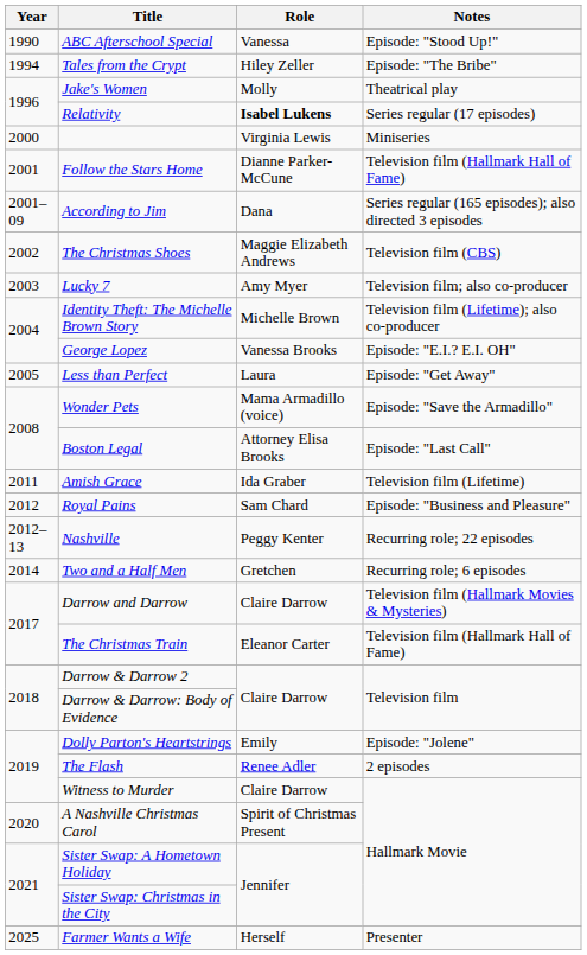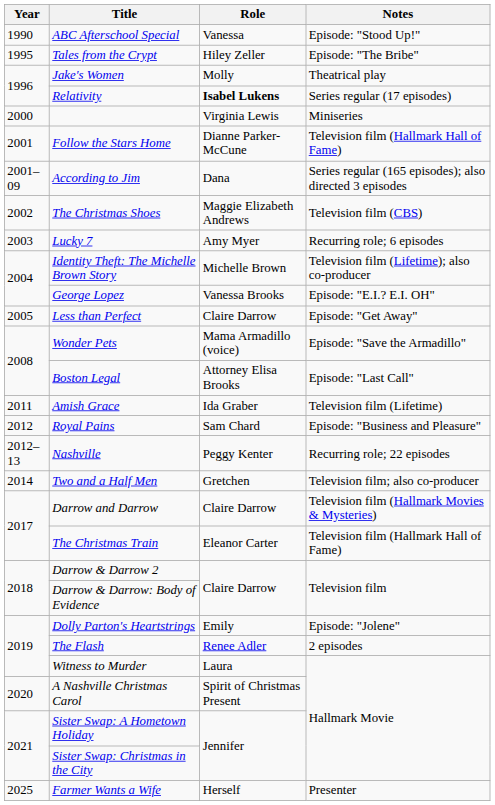 <table class="wikitable sortable">
 <tr>
 <th>Year</th>
 <th>Title</th>
 <th>Role</th>
 <th class="unsortable">Notes</th>
 </tr>
 <tr>
 <td>1990</td>
 <td><em><a href='#'>ABC Afterschool Special</a></em></td>
 <td>Vanessa</td>
 <td>Episode: "Stood Up!"</td>
 </tr>
 <tr>
-<td>1994</td>
+<td>1995</td>
 <td><em><a href='#'>Tales from the Crypt</a></em></td>
 <td>Hiley Zeller</td>
 <td>Episode: "The Bribe"</td>
 </tr>
 <tr>
 <td rowspan="2">1996</td>
 <td><em><a href='#'>Jake's Women</a></em></td>
 <td>Molly</td>
 <td>Theatrical play</td>
 </tr>
 <tr>
 <td><em><a href='#'>Relativity</a></em></td>
 <td><strong>Isabel Lukens</strong></td>
 <td>Series regular (17 episodes)</td>
 </tr>
 <tr>
 <td>2000</td>
 <td><em></em></td>
 <td>Virginia Lewis</td>
 <td>Miniseries</td>
 </tr>
 <tr>
 <td>2001</td>
 <td><em><a href='#'>Follow the Stars Home</a></em></td>
 <td>Dianne Parker- McCune</td>
 <td>Television film (<a href='#'>Hallmark Hall of Fame</a>)</td>
 </tr>
 <tr>
 <td>2001–09</td>
 <td><em><a href='#'>According to Jim</a></em></td>
 <td>Dana</td>
 <td>Series regular (165 episodes); also directed 3 episodes</td>
 </tr>
 <tr>
 <td>2002</td>
 <td><em><a href='#'>The Christmas Shoes</a></em></td>
 <td>Maggie Elizabeth Andrews</td>
 <td>Television film (<a href='#'>CBS</a>)</td>
 </tr>
 <tr>
 <td>2003</td>
 <td><em><a href='#'>Lucky 7</a></em></td>
 <td>Amy Myer</td>
-<td>Television film; also co-producer</td>
+<td>Recurring role; 6 episodes</td>
 </tr>
 <tr>
 <td rowspan="2">2004</td>
 <td><em><a href='#'>Identity Theft: The Michelle Brown Story</a></em></td>
 <td>Michelle Brown</td>
 <td>Television film (<a href='#'>Lifetime</a>); also co-producer</td>
 </tr>
 <tr>
 <td><em><a href='#'>George Lopez</a></em></td>
 <td>Vanessa Brooks</td>
 <td>Episode: "E.I.? E.I. OH"</td>
 </tr>
 <tr>
 <td>2005</td>
 <td><em><a href='#'>Less than Perfect</a></em></td>
-<td>Laura</td>
+<td>Claire Darrow</td>
 <td>Episode: "Get Away"</td>
 </tr>
 <tr>
 <td rowspan="2">2008</td>
 <td><em><a href='#'>Wonder Pets</a></em></td>
 <td>Mama Armadillo (voice)</td>
 <td>Episode: "Save the Armadillo"</td>
 </tr>
 <tr>
 <td><em><a href='#'>Boston Legal</a></em></td>
 <td>Attorney Elisa Brooks</td>
 <td>Episode: "Last Call"</td>
 </tr>
 <tr>
 <td>2011</td>
 <td><em><a href='#'>Amish Grace</a></em></td>
 <td>Ida Graber</td>
 <td>Television film (Lifetime)</td>
 </tr>
 <tr>
 <td>2012</td>
 <td><em><a href='#'>Royal Pains</a></em></td>
 <td>Sam Chard</td>
 <td>Episode: "Business and Pleasure"</td>
 </tr>
 <tr>
 <td>2012–13</td>
 <td><em><a href='#'>Nashville</a></em></td>
 <td>Peggy Kenter</td>
 <td>Recurring role; 22 episodes</td>
 </tr>
 <tr>
 <td>2014</td>
 <td><em><a href='#'>Two and a Half Men</a></em></td>
 <td>Gretchen</td>
-<td>Recurring role; 6 episodes</td>
+<td>Television film; also co-producer</td>
 </tr>
 <tr>
 <td rowspan="2">2017</td>
 <td><em>Darrow and Darrow</em></td>
 <td>Claire Darrow</td>
 <td>Television film (<a href='#'>Hallmark Movies & Mysteries</a>)</td>
 </tr>
 <tr>
 <td><em><a href='#'>The Christmas Train</a></em></td>
 <td>Eleanor Carter</td>
 <td>Television film (Hallmark Hall of Fame)</td>
 </tr>
 <tr>
 <td rowspan="2">2018</td>
 <td><em>Darrow & Darrow 2</em></td>
 <td rowspan="2">Claire Darrow</td>
 <td rowspan="2">Television film</td>
 </tr>
 <tr>
 <td><em>Darrow & Darrow: Body of Evidence</em></td>
 </tr>
 <tr>
 <td rowspan="3">2019</td>
 <td><em><a href='#'>Dolly Parton's Heartstrings</a></em></td>
 <td>Emily</td>
 <td>Episode: "Jolene"</td>
 </tr>
 <tr>
 <td><em><a href='#'>The Flash</a></em></td>
 <td><a href='#'>Renee Adler</a></td>
 <td>2 episodes</td>
 </tr>
 <tr>
 <td><em>Witness to Murder</em></td>
-<td>Claire Darrow</td>
+<td>Laura</td>
 <td rowspan="4">Hallmark Movie</td>
 </tr>
 <tr>
 <td rowspan="1">2020</td>
 <td><em>A Nashville Christmas Carol</em></td>
 <td>Spirit of Christmas Present</td>
 </tr>
 <tr>
 <td rowspan="2">2021</td>
 <td><em><a href='#'>Sister Swap: A Hometown Holiday</a></em></td>
 <td rowspan="2">Jennifer</td>
 </tr>
 <tr>
 <td><em><a href='#'>Sister Swap: Christmas in the City</a></em></td>
 </tr>
 <tr>
 <td>2025</td>
 <td><em><a href='#'>Farmer Wants a Wife</a></em></td>
 <td>Herself</td>
 <td>Presenter</td>
 </tr>
 </table>
